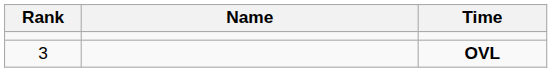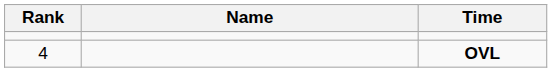 <table class="wikitable" style="text-align:center;">
 <tr>
 <th style="width:4em">Rank</th>
 <th style="width:19em">Name</th>
 <th style="width:7em">Time</th>
 </tr>
 <tr>
 <td></td>
 <td align=left><strong></strong></td>
 <td></td>
 </tr>
 <tr>
-<td>3</td>
+<td>4</td>
 <td align=left></td>
 <td><strong>OVL</strong></td>
 </tr>
 </table>
